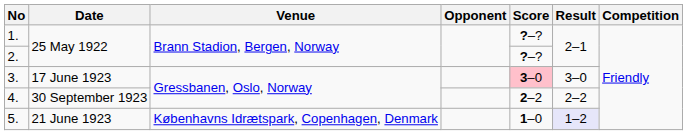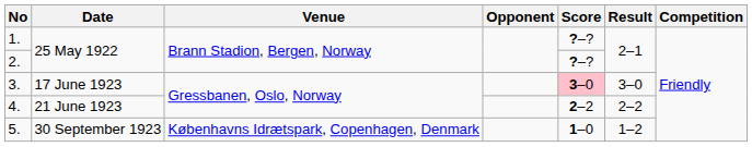 <table class="wikitable" style="font-size:85%;">
 <tr>
 <th>No</th>
 <th>Date</th>
 <th>Venue</th>
 <th>Opponent</th>
 <th>Score</th>
 <th>Result</th>
 <th>Competition</th>
 </tr>
 <tr>
 <td>1.</td>
 <td rowspan="2">25 May 1922</td>
 <td rowspan="2"><a href='#'>Brann Stadion</a>, <a href='#'>Bergen</a>, <a href='#'>Norway</a></td>
 <td rowspan="2"></td>
 <td align=center><strong>?</strong>–?</td>
 <td align=center rowspan="2">2–1</td>
 <td rowspan="5"><a href='#'>Friendly</a></td>
 </tr>
 <tr>
 <td>2.</td>
 <td align=center><strong>?</strong>–?</td>
 </tr>
 <tr>
 <td>3.</td>
 <td>17 June 1923</td>
 <td rowspan="2"><a href='#'>Gressbanen</a>, <a href='#'>Oslo</a>, <a href='#'>Norway</a></td>
 <td></td>
 <td align=center style="background: pink;"><strong>3</strong>–0</td>
 <td align=center>3–0</td>
 </tr>
 <tr>
 <td>4.</td>
-<td>30 September 1923</td>
+<td>21 June 1923</td>
 <td></td>
 <td align=center><strong>2</strong>–2</td>
 <td align=center>2–2</td>
 </tr>
 <tr>
 <td>5.</td>
-<td>21 June 1923</td>
+<td>30 September 1923</td>
 <td><a href='#'>Københavns Idrætspark</a>, <a href='#'>Copenhagen</a>, <a href='#'>Denmark</a></td>
 <td></td>
 <td align=center><strong>1</strong>–0</td>
-<td align=center style="background: lavender;">1–2</td>
+<td align=center>1–2</td>
 </tr>
 </table>
